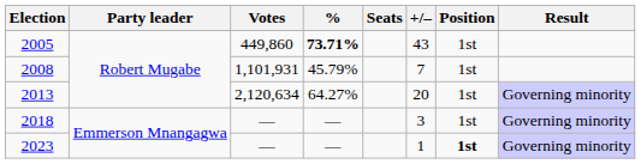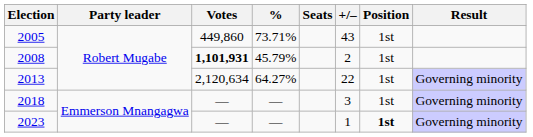 <table class=wikitable style=text-align:center>
 <tr>
 <th>Election</th>
 <th>Party leader</th>
 <th>Votes</th>
 <th>%</th>
 <th>Seats</th>
 <th>+/–</th>
 <th>Position</th>
 <th>Result</th>
 </tr>
 <tr>
 <td><a href='#'>2005</a></td>
 <td rowspan="3"><a href='#'>Robert Mugabe</a></td>
 <td>449,860</td>
-<td><strong>73.71%</strong></td>
+<td>73.71%</td>
 <td></td>
 <td> 43</td>
 <td> 1st</td>
 <td></td>
 </tr>
 <tr>
 <td><a href='#'>2008</a></td>
-<td>1,101,931</td>
+<td><strong>1,101,931</strong></td>
 <td>45.79%</td>
 <td></td>
-<td> 7</td>
+<td> 2</td>
 <td> 1st</td>
 <td></td>
 </tr>
 <tr>
 <td><a href='#'>2013</a></td>
 <td>2,120,634</td>
 <td>64.27%</td>
 <td></td>
-<td> 20</td>
+<td> 22</td>
 <td> 1st</td>
 <td style="background-color:#CCCCFF">Governing minority</td>
 </tr>
 <tr>
 <td><a href='#'>2018</a></td>
 <td rowspan="2"><a href='#'>Emmerson Mnangagwa</a></td>
 <td>—</td>
 <td>—</td>
 <td></td>
 <td> 3</td>
 <td> 1st</td>
 <td style="background-color:#CCCCFF">Governing minority</td>
 </tr>
 <tr>
 <td><a href='#'>2023</a></td>
 <td>—</td>
 <td>—</td>
 <td></td>
 <td> 1</td>
 <td><strong> 1st</strong></td>
 <td style="background-color:#CCCCFF">Governing minority</td>
 </tr>
 </table>
